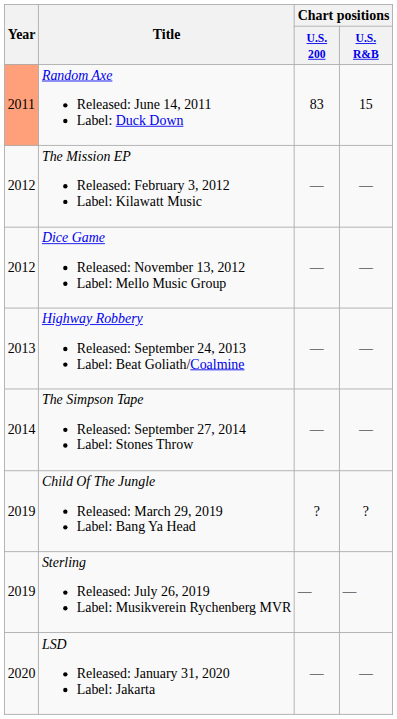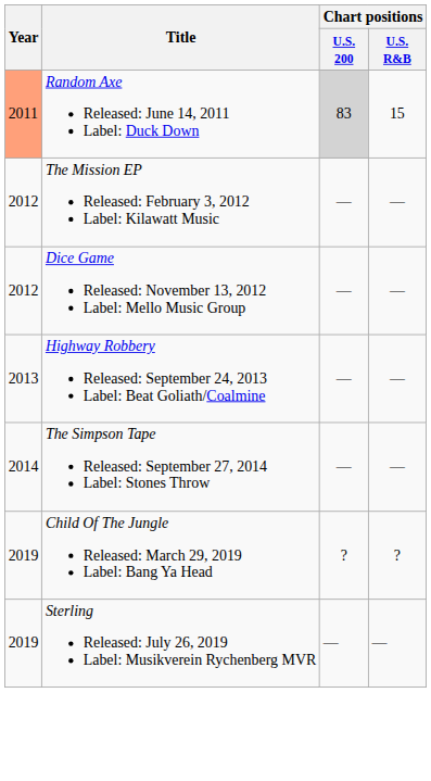 <table class="wikitable">
 <tr>
 <th rowspan="2">Year</th>
 <th rowspan="2">Title</th>
 <th colspan="2">Chart positions</th>
 </tr>
 <tr>
 <th><small><a href='#'>U.S. <br>200</a></small></th>
 <th><small><a href='#'>U.S. <br>R&B</a></small></th>
 </tr>
 <tr>
 <td style="background: lightsalmon;">2011</td>
 <td><em><a href='#'>Random Axe</a></em> <br><ul><li>Released: June 14, 2011</li><li>Label: <a href='#'>Duck Down</a></li></ul></td>
-<td style="text-align:center;">83</td>
+<td style="background: lightgrey; text-align:center;">83</td>
 <td style="text-align:center;">15</td>
 </tr>
 <tr>
 <td>2012</td>
 <td><em>The Mission EP</em> <br><ul><li>Released: February 3, 2012</li><li>Label: Kilawatt Music</li></ul></td>
 <td style="text-align:center;">—</td>
 <td style="text-align:center;">—</td>
 </tr>
 <tr>
 <td>2012</td>
 <td><em><a href='#'>Dice Game</a></em> <br><ul><li>Released: November 13, 2012</li><li>Label: Mello Music Group</li></ul></td>
 <td style="text-align:center;">—</td>
 <td style="text-align:center;">—</td>
 </tr>
 <tr>
 <td>2013</td>
 <td><em><a href='#'>Highway Robbery</a></em> <br><ul><li>Released: September 24, 2013</li><li>Label: Beat Goliath/<a href='#'>Coalmine</a></li></ul></td>
 <td style="text-align:center;">—</td>
 <td style="text-align:center;">—</td>
 </tr>
 <tr>
 <td>2014</td>
 <td><em>The Simpson Tape</em> <br><ul><li>Released: September 27, 2014</li><li>Label: Stones Throw</li></ul></td>
 <td style="text-align:center;">—</td>
 <td style="text-align:center;">—</td>
 </tr>
 <tr>
 <td>2019</td>
 <td><em>Child Of The Jungle</em> <br><ul><li>Released: March 29, 2019</li><li>Label: Bang Ya Head</li></ul></td>
 <td style="text-align:center;">?</td>
 <td style="text-align:center;">?</td>
 </tr>
 <tr>
 <td>2019</td>
 <td><em>Sterling</em> <br><ul><li>Released: July 26, 2019</li><li>Label: Musikverein Rychenberg MVR</li></ul></td>
 <td>—</td>
 <td>—</td>
 </tr>
-<tr>
-<td>2020</td>
-<td><em>LSD</em> <br><ul><li>Released: January 31, 2020</li><li>Label: Jakarta</li></ul></td>
-<td style="text-align:center;">—</td>
-<td style="text-align:center;">—</td>
-</tr>
 </table>
